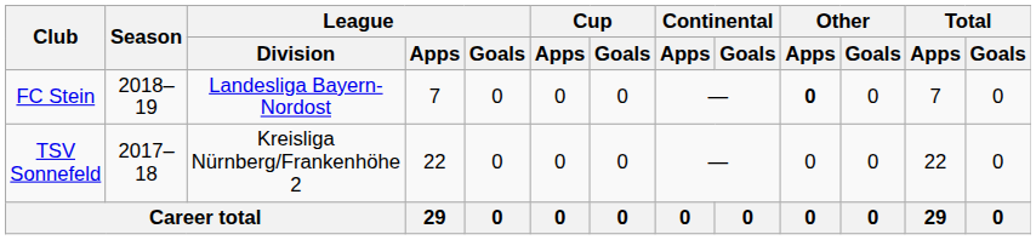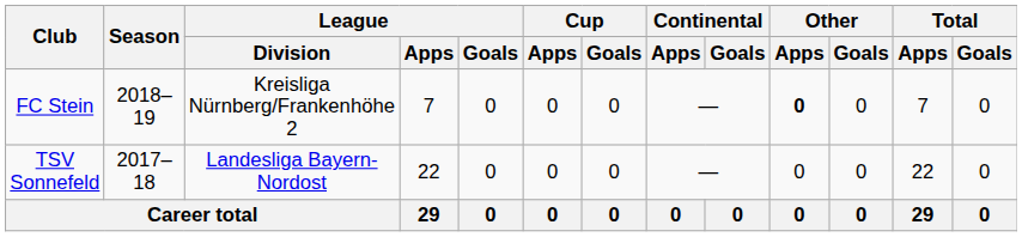 <table class="wikitable" style="text-align:center">
 <tr>
 <th rowspan="2">Club</th>
 <th rowspan="2">Season</th>
 <th colspan="3">League</th>
 <th colspan="2">Cup</th>
 <th colspan="2">Continental</th>
 <th colspan="2">Other</th>
 <th colspan="2">Total</th>
 </tr>
 <tr>
 <th>Division</th>
 <th>Apps</th>
 <th>Goals</th>
 <th>Apps</th>
 <th>Goals</th>
 <th>Apps</th>
 <th>Goals</th>
 <th>Apps</th>
 <th>Goals</th>
 <th>Apps</th>
 <th>Goals</th>
 </tr>
 <tr>
 <td><a href='#'>FC Stein</a></td>
 <td>2018–19</td>
-<td><a href='#'>Landesliga Bayern-Nordost</a></td>
+<td>Kreisliga Nürnberg/Frankenhöhe 2</td>
 <td>7</td>
 <td>0</td>
 <td>0</td>
 <td>0</td>
 <td colspan=2>—</td>
 <td><strong>0</strong></td>
 <td>0</td>
 <td>7</td>
 <td>0</td>
 </tr>
 <tr>
 <td><a href='#'>TSV Sonnefeld</a></td>
 <td>2017–18</td>
-<td>Kreisliga Nürnberg/Frankenhöhe 2</td>
+<td><a href='#'>Landesliga Bayern-Nordost</a></td>
 <td>22</td>
 <td>0</td>
 <td>0</td>
 <td>0</td>
 <td colspan=2>—</td>
 <td>0</td>
 <td>0</td>
 <td>22</td>
 <td>0</td>
 </tr>
 <tr>
 <th colspan="3">Career total</th>
 <th>29</th>
 <th>0</th>
 <th>0</th>
 <th>0</th>
 <th>0</th>
 <th>0</th>
 <th>0</th>
 <th>0</th>
 <th>29</th>
 <th>0</th>
 </tr>
 </table>
